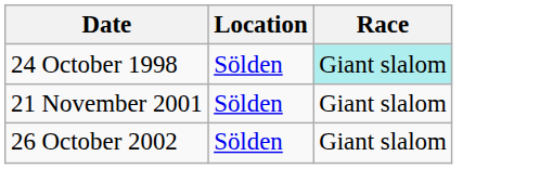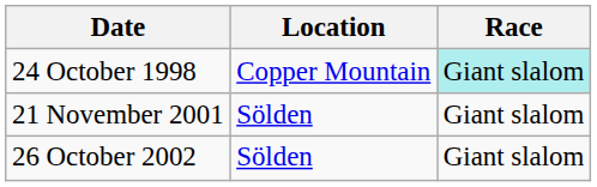 <table class="wikitable">
 <tr>
 <th><strong>Date</strong></th>
 <th><strong>Location</strong></th>
 <th><strong>Race</strong></th>
 </tr>
 <tr>
 <td>24 October 1998</td>
-<td> <a href='#'>Sölden</a></td>
+<td> <a href='#'>Copper Mountain</a></td>
 <td style="background: paleturquoise;">Giant slalom</td>
 </tr>
 <tr>
 <td>21 November 2001</td>
 <td> <a href='#'>Sölden</a></td>
 <td>Giant slalom</td>
 </tr>
 <tr>
 <td>26 October 2002</td>
 <td> <a href='#'>Sölden</a></td>
 <td>Giant slalom </td>
 </tr>
 </table>
